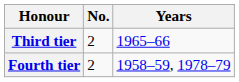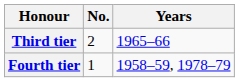 <table class="wikitable plainrowheaders">
 <tr>
 <th scope=col>Honour</th>
 <th scope=col>No.</th>
 <th scope=col>Years</th>
 </tr>
 <tr>
 <th scope=row><a href='#'>Third tier</a></th>
 <td>2</td>
 <td><a href='#'>1965–66</a></td>
 </tr>
 <tr>
 <th scope=row><a href='#'>Fourth tier</a></th>
-<td>2</td>
+<td>1</td>
 <td><a href='#'>1958–59</a>, <a href='#'>1978–79</a></td>
 </tr>
 </table>
